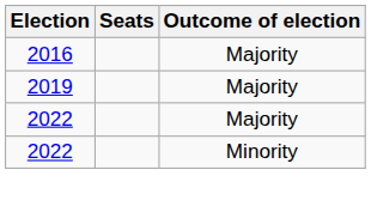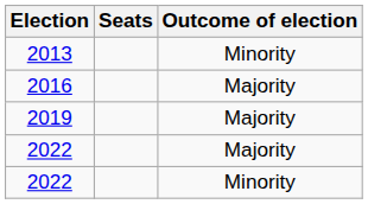 <table class=wikitable style="text-align:center;">
 <tr>
 <th>Election</th>
 <th>Seats</th>
 <th>Outcome of election</th>
+</tr>
+<tr>
+<td><a href='#'>2013</a></td>
+<td></td>
+<td>Minority</td>
 </tr>
 <tr>
 <td><a href='#'>2016</a></td>
 <td></td>
 <td>Majority</td>
 </tr>
 <tr>
 <td><a href='#'>2019</a></td>
 <td></td>
 <td>Majority</td>
 </tr>
 <tr>
 <td><a href='#'>2022</a></td>
 <td></td>
 <td>Majority</td>
 </tr>
 <tr>
 <td><a href='#'>2022</a></td>
 <td></td>
 <td>Minority</td>
 </tr>
 </table>
